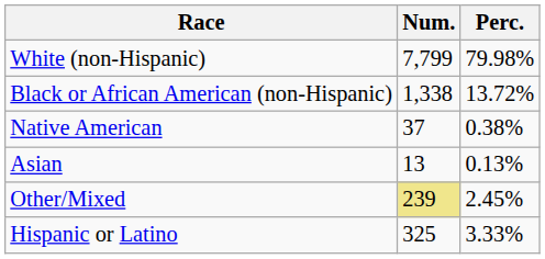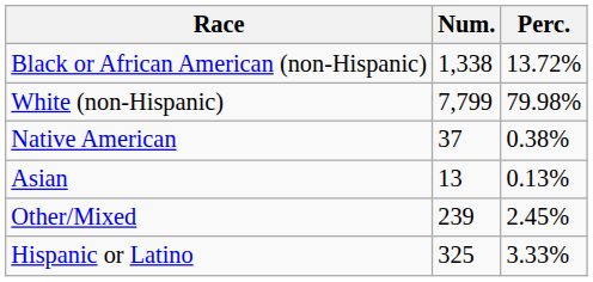 <table class="wikitable">
 <tr>
 <th>Race</th>
 <th>Num.</th>
 <th>Perc.</th>
 </tr>
 <tr>
+<td><a href='#'>Black or African American</a> (non-Hispanic)</td>
+<td>1,338</td>
+<td>13.72%</td>
+</tr>
+<tr>
 <td><a href='#'>White</a> (non-Hispanic)</td>
 <td>7,799</td>
 <td>79.98%</td>
-</tr>
-<tr>
-<td><a href='#'>Black or African American</a> (non-Hispanic)</td>
-<td>1,338</td>
-<td>13.72%</td>
 </tr>
 <tr>
 <td><a href='#'>Native American</a></td>
 <td>37</td>
 <td>0.38%</td>
 </tr>
 <tr>
 <td><a href='#'>Asian</a></td>
 <td>13</td>
 <td>0.13%</td>
 </tr>
 <tr>
 <td><a href='#'>Other/Mixed</a></td>
-<td style="background: khaki;">239</td>
+<td>239</td>
 <td>2.45%</td>
 </tr>
 <tr>
 <td><a href='#'>Hispanic</a> or <a href='#'>Latino</a></td>
 <td>325</td>
 <td>3.33%</td>
 </tr>
 </table>
